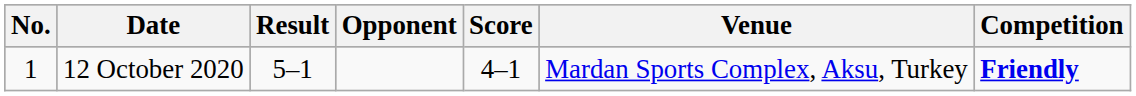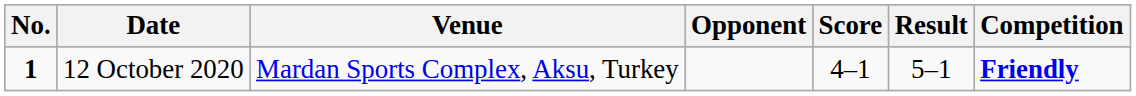 <table class="wikitable sortable">
 <tr>
 <th scope="col">No.</th>
 <th scope="col">Date</th>
-<th scope="col">Result</th>
+<th scope="col">Venue</th>
 <th scope="col">Opponent</th>
 <th scope="col">Score</th>
-<th scope="col">Venue</th>
+<th scope="col">Result</th>
 <th scope="col">Competition</th>
 </tr>
 <tr>
-<td align="center">1</td>
+<td align="center"><strong>1</strong></td>
 <td>12 October 2020</td>
-<td align="center">5–1</td>
+<td><a href='#'>Mardan Sports Complex</a>, <a href='#'>Aksu</a>, Turkey</td>
 <td></td>
 <td align="center">4–1</td>
-<td><a href='#'>Mardan Sports Complex</a>, <a href='#'>Aksu</a>, Turkey</td>
+<td align="center">5–1</td>
 <td><strong><a href='#'>Friendly</a></strong></td>
 </tr>
 </table>
